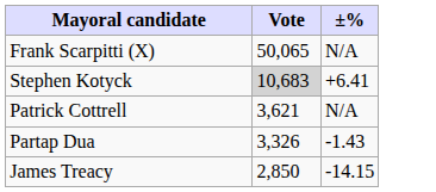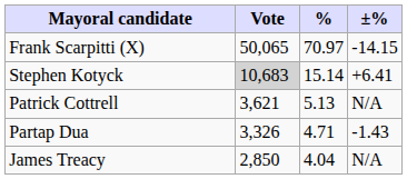 <table class="wikitable">
 <tr>
 <th style="background:#ddf; width:200px;">Mayoral candidate</th>
 <th style="background:#ddf; width:50px;">Vote</th>
+<th style="background:#ddf; width:30px;">%</th>
 <th style="background:#ddf; width:40px;">±%</th>
 </tr>
 <tr>
 <td>Frank Scarpitti (X)</td>
 <td>50,065</td>
-<td>N/A</td>
+<td>70.97</td>
+<td>-14.15</td>
 </tr>
 <tr>
 <td>Stephen Kotyck</td>
 <td style="background: lightgrey;">10,683</td>
+<td>15.14</td>
 <td>+6.41</td>
 </tr>
 <tr>
 <td>Patrick Cottrell</td>
 <td>3,621</td>
+<td>5.13</td>
 <td>N/A</td>
 </tr>
 <tr>
 <td>Partap Dua</td>
 <td>3,326</td>
+<td>4.71</td>
 <td>-1.43</td>
 </tr>
 <tr>
 <td>James Treacy</td>
 <td>2,850</td>
-<td>-14.15</td>
+<td>4.04</td>
+<td>N/A</td>
 </tr>
 </table>
